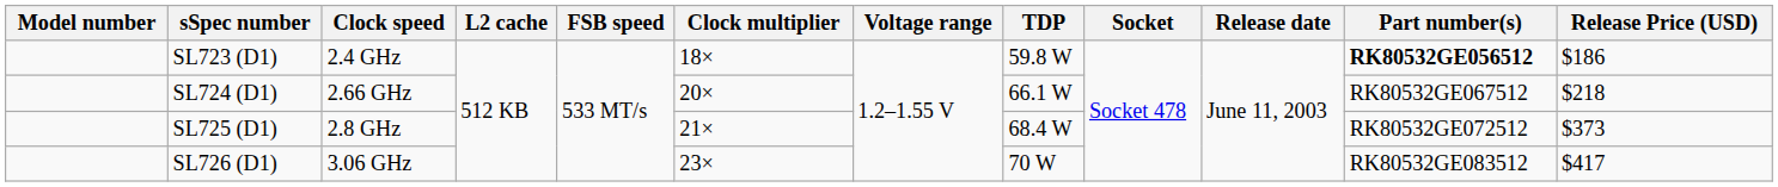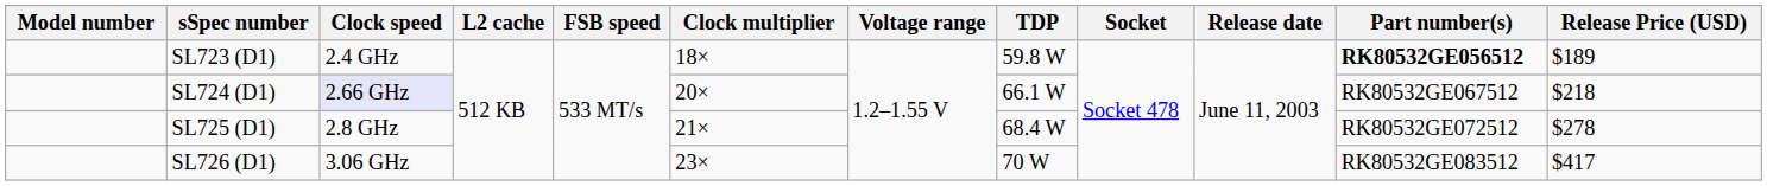 <table class="wikitable" style="font-size:97%;" width=100%>
 <tr>
 <th>Model number</th>
 <th>sSpec number</th>
 <th>Clock speed</th>
 <th>L2 cache</th>
 <th>FSB speed</th>
 <th>Clock multiplier</th>
 <th>Voltage range</th>
 <th>TDP</th>
 <th>Socket</th>
 <th>Release date</th>
 <th>Part number(s)</th>
 <th>Release Price (USD)</th>
 </tr>
 <tr>
 <td></td>
 <td>SL723 (D1)</td>
 <td>2.4 GHz</td>
 <td rowspan="4">512 KB</td>
 <td rowspan="4">533 MT/s</td>
 <td>18×</td>
 <td rowspan="4">1.2–1.55 V</td>
 <td>59.8 W</td>
 <td rowspan="4"><a href='#'>Socket 478</a></td>
 <td rowspan="4">June 11, 2003</td>
 <td><strong>RK80532GE056512</strong></td>
-<td>$186</td>
+<td>$189</td>
 </tr>
 <tr>
 <td></td>
 <td>SL724 (D1)</td>
-<td>2.66 GHz</td>
+<td style="background: lavender;">2.66 GHz</td>
 <td>20×</td>
 <td>66.1 W</td>
 <td>RK80532GE067512</td>
 <td>$218</td>
 </tr>
 <tr>
 <td></td>
 <td>SL725 (D1)</td>
 <td>2.8 GHz</td>
 <td>21×</td>
 <td>68.4 W</td>
 <td>RK80532GE072512</td>
-<td>$373</td>
+<td>$278</td>
 </tr>
 <tr>
 <td></td>
 <td>SL726 (D1)</td>
 <td>3.06 GHz</td>
 <td>23×</td>
 <td>70 W</td>
 <td>RK80532GE083512</td>
 <td>$417</td>
 </tr>
 </table>
